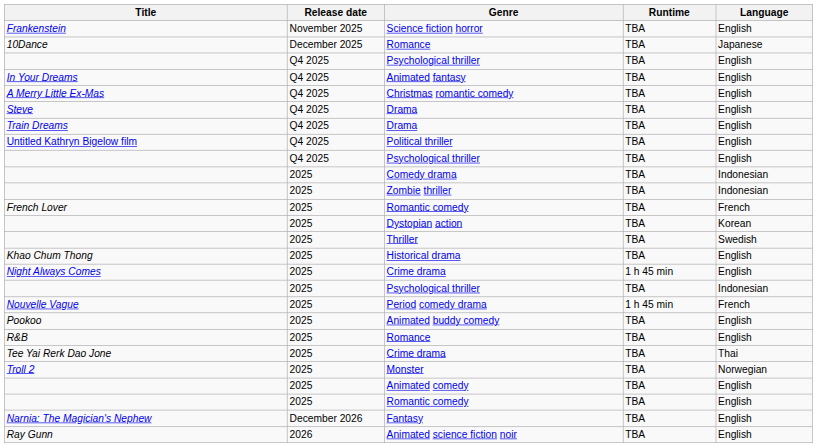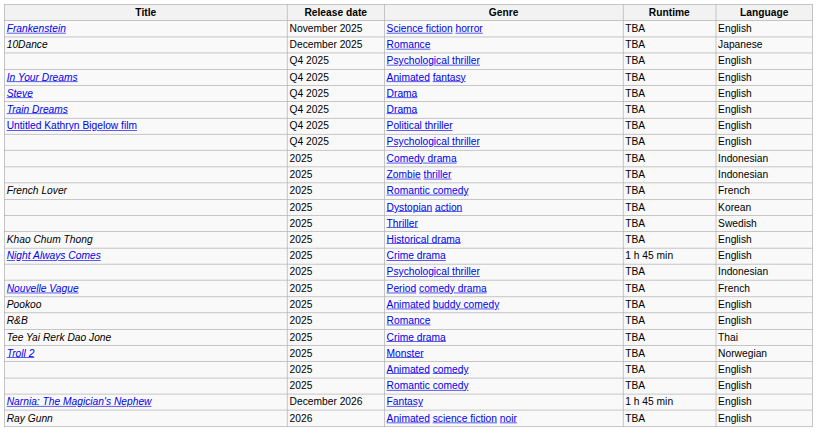 <table class="wikitable sortable" style="width:100%">
 <tr>
 <th style="width:35%;">Title</th>
 <th scope="col" style="width:12%;">Release date</th>
 <th>Genre</th>
 <th>Runtime</th>
 <th>Language</th>
 </tr>
 <tr>
 <td><em><a href='#'>Frankenstein</a></em></td>
 <td>November 2025</td>
 <td><a href='#'>Science fiction</a> <a href='#'>horror</a></td>
 <td>TBA</td>
 <td>English</td>
 </tr>
 <tr>
 <td><em>10Dance</em></td>
 <td>December 2025</td>
 <td><a href='#'>Romance</a></td>
 <td>TBA</td>
 <td>Japanese</td>
 </tr>
 <tr>
 <td><em></em></td>
 <td>Q4 2025</td>
 <td><a href='#'>Psychological thriller</a></td>
 <td>TBA</td>
 <td>English</td>
 </tr>
 <tr>
 <td><em><a href='#'>In Your Dreams</a></em></td>
 <td>Q4 2025</td>
 <td><a href='#'>Animated</a> <a href='#'>fantasy</a></td>
-<td>TBA</td>
-<td>English</td>
-</tr>
-<tr>
-<td><em><a href='#'>A Merry Little Ex-Mas</a></em></td>
-<td>Q4 2025</td>
-<td><a href='#'>Christmas</a> <a href='#'>romantic comedy</a></td>
 <td>TBA</td>
 <td>English</td>
 </tr>
 <tr>
 <td><em><a href='#'>Steve</a></em></td>
 <td>Q4 2025</td>
 <td><a href='#'>Drama</a></td>
 <td>TBA</td>
 <td>English</td>
 </tr>
 <tr>
 <td><em><a href='#'>Train Dreams</a></em></td>
 <td>Q4 2025</td>
 <td><a href='#'>Drama</a></td>
 <td>TBA</td>
 <td>English</td>
 </tr>
 <tr>
 <td><a href='#'>Untitled Kathryn Bigelow film</a></td>
 <td>Q4 2025</td>
 <td><a href='#'>Political thriller</a></td>
 <td>TBA</td>
 <td>English</td>
 </tr>
 <tr>
 <td><em></em></td>
 <td>Q4 2025</td>
 <td><a href='#'>Psychological thriller</a></td>
 <td>TBA</td>
 <td>English</td>
 </tr>
 <tr>
 <td><em></em></td>
 <td>2025</td>
 <td><a href='#'>Comedy drama</a></td>
 <td>TBA</td>
 <td>Indonesian</td>
 </tr>
 <tr>
 <td><em></em></td>
 <td>2025</td>
 <td><a href='#'>Zombie</a> <a href='#'>thriller</a></td>
 <td>TBA</td>
 <td>Indonesian</td>
 </tr>
 <tr>
 <td><em>French Lover</em></td>
 <td>2025</td>
 <td><a href='#'>Romantic comedy</a></td>
 <td>TBA</td>
 <td>French</td>
 </tr>
 <tr>
 <td><em></em></td>
 <td>2025</td>
 <td><a href='#'>Dystopian</a> <a href='#'>action</a></td>
 <td>TBA</td>
 <td>Korean</td>
 </tr>
 <tr>
 <td><em></em></td>
 <td>2025</td>
 <td><a href='#'>Thriller</a></td>
 <td>TBA</td>
 <td>Swedish</td>
 </tr>
 <tr>
 <td><em>Khao Chum Thong</em></td>
 <td>2025</td>
 <td><a href='#'>Historical drama</a></td>
 <td>TBA</td>
 <td>English</td>
 </tr>
 <tr>
 <td><em><a href='#'>Night Always Comes</a></em></td>
 <td>2025</td>
 <td><a href='#'>Crime drama</a></td>
 <td>1 h 45 min</td>
 <td>English</td>
 </tr>
 <tr>
 <td><em></em></td>
 <td>2025</td>
 <td><a href='#'>Psychological thriller</a></td>
 <td>TBA</td>
 <td>Indonesian</td>
 </tr>
 <tr>
 <td><em><a href='#'>Nouvelle Vague</a></em></td>
 <td>2025</td>
 <td><a href='#'>Period</a> <a href='#'>comedy drama</a></td>
-<td>1 h 45 min</td>
+<td>TBA</td>
 <td>French</td>
 </tr>
 <tr>
 <td><em>Pookoo</em></td>
 <td>2025</td>
 <td><a href='#'>Animated</a> <a href='#'>buddy comedy</a></td>
 <td>TBA</td>
 <td>English</td>
 </tr>
 <tr>
 <td><em>R&B</em></td>
 <td>2025</td>
 <td><a href='#'>Romance</a></td>
 <td>TBA</td>
 <td>English</td>
 </tr>
 <tr>
 <td><em>Tee Yai Rerk Dao Jone</em></td>
 <td>2025</td>
 <td><a href='#'>Crime drama</a></td>
 <td>TBA</td>
 <td>Thai</td>
 </tr>
 <tr>
 <td><em><a href='#'>Troll 2</a></em></td>
 <td>2025</td>
 <td><a href='#'>Monster</a></td>
 <td>TBA</td>
 <td>Norwegian</td>
 </tr>
 <tr>
 <td><em></em></td>
 <td>2025</td>
 <td><a href='#'>Animated</a> <a href='#'>comedy</a></td>
 <td>TBA</td>
 <td>English</td>
 </tr>
 <tr>
 <td><em></em></td>
 <td>2025</td>
 <td><a href='#'>Romantic comedy</a></td>
 <td>TBA</td>
 <td>English</td>
 </tr>
 <tr>
 <td><em><a href='#'>Narnia: The Magician's Nephew</a></em></td>
 <td>December 2026</td>
 <td><a href='#'>Fantasy</a></td>
-<td>TBA</td>
+<td>1 h 45 min</td>
 <td>English</td>
 </tr>
 <tr>
 <td><em>Ray Gunn</em></td>
 <td>2026</td>
 <td><a href='#'>Animated</a> <a href='#'>science fiction</a> <a href='#'>noir</a></td>
 <td>TBA</td>
 <td>English</td>
 </tr>
 </table>
